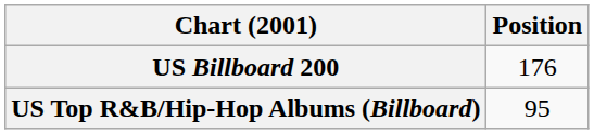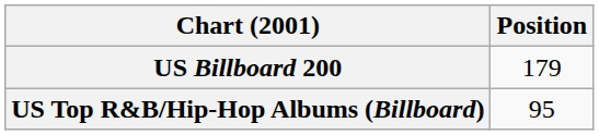 <table class="wikitable sortable plainrowheaders" style="text-align:center">
 <tr>
 <th scope="col">Chart (2001)</th>
 <th scope="col">Position</th>
 </tr>
 <tr>
 <th scope="row">US <em>Billboard</em> 200</th>
-<td>176</td>
+<td>179</td>
 </tr>
 <tr>
 <th scope="row">US Top R&B/Hip-Hop Albums (<em>Billboard</em>)</th>
 <td>95</td>
 </tr>
 </table>
